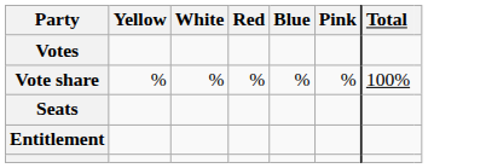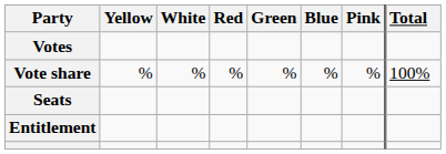 <table class="wikitable mw-collapsible" style="text-align:right;">
 <tr>
 <th>Party</th>
 <th>Yellow</th>
 <th>White</th>
 <th>Red</th>
+<th>Green</th>
 <th>Blue</th>
 <th>Pink</th>
 <th style="text-align:left; border-left: groove 2px black; border-right: none;"><u>Total</u></th>
 <th style="border-left: none; border-right: none;"></th>
 </tr>
 <tr>
 <th>Votes</th>
+<td></td>
 <td></td>
 <td></td>
 <td></td>
 <td></td>
 <td></td>
 <td style="text-align:left; border-left: groove 2px black; border-right: none;"><u></u></td>
 <td style="border-left: none; border-right: none;"></td>
 </tr>
 <tr>
 <th>Vote share</th>
 <td>%</td>
 <td>%</td>
 <td>%</td>
 <td>%</td>
 <td>%</td>
+<td>%</td>
 <td style="text-align:left; border-left: groove 2px black; border-right: none;"><u>100%</u></td>
 <td style="border-left: none; border-right: none;"></td>
 </tr>
 <tr>
 <th>Seats</th>
+<td></td>
 <td></td>
 <td></td>
 <td></td>
 <td></td>
 <td></td>
 <td style="text-align:left; border-left: groove 2px black; border-right: none;"><u></u></td>
 <td style="border-left: none; border-right: none;"></td>
 </tr>
 <tr>
 <th>Entitlement</th>
 <td></td>
 <td></td>
 <td></td>
 <td></td>
 <td></td>
+<td></td>
 <td style="text-align:left; border-left: groove 2px black; border-right: none;"><u></u></td>
 <td style="border-left: none; border-right: none;"></td>
 </tr>
 <tr>
 <th></th>
 <td></td>
 <td></td>
 <td></td>
 <td></td>
 <td></td>
+<td></td>
 <td style="text-align:left; border-left: groove 2px black; border-right: none;"><u></u></td>
 <td style="border-left: none; border-right: none;"></td>
 </tr>
 </table>
